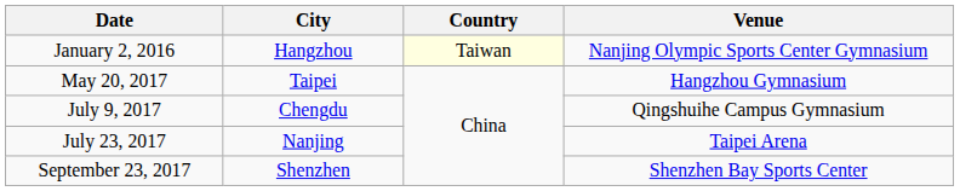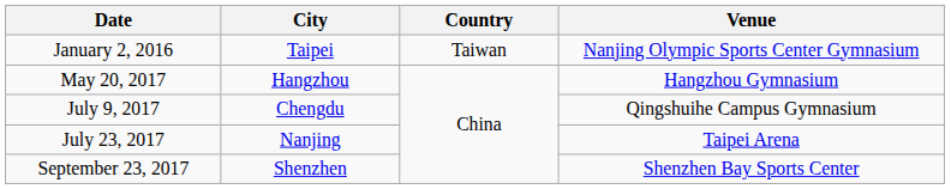 <table class="wikitable" style="text-align:center;">
 <tr>
 <th scope="col" style="width:11em;">Date</th>
 <th scope="col" style="width:9em;">City</th>
 <th scope="col" style="width:8em;">Country</th>
 <th scope="col" style="width:20em;">Venue</th>
 </tr>
 <tr>
 <td>January 2, 2016</td>
-<td><a href='#'>Hangzhou</a></td>
-<td style="background: lightyellow;">Taiwan</td>
+<td><a href='#'>Taipei</a></td>
+<td>Taiwan</td>
 <td><a href='#'>Nanjing Olympic Sports Center Gymnasium</a></td>
 </tr>
 <tr>
 <td>May 20, 2017</td>
-<td><a href='#'>Taipei</a></td>
+<td><a href='#'>Hangzhou</a></td>
 <td rowspan="4">China</td>
 <td><a href='#'>Hangzhou Gymnasium</a></td>
 </tr>
 <tr>
 <td>July 9, 2017</td>
 <td><a href='#'>Chengdu</a></td>
 <td>Qingshuihe Campus Gymnasium</td>
 </tr>
 <tr>
 <td>July 23, 2017</td>
 <td><a href='#'>Nanjing</a></td>
 <td><a href='#'>Taipei Arena</a></td>
 </tr>
 <tr>
 <td>September 23, 2017</td>
 <td><a href='#'>Shenzhen</a></td>
 <td><a href='#'>Shenzhen Bay Sports Center</a></td>
 </tr>
 </table>
